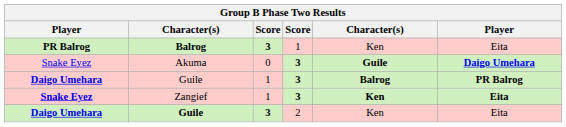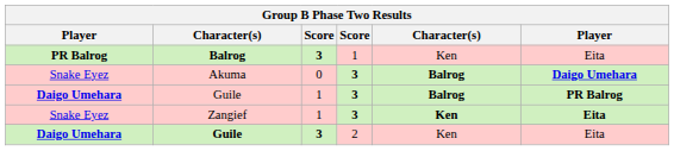 <table class="wikitable" style="text-align: center;">
 <tr>
 <th colspan=6>Group B Phase Two Results</th>
 </tr>
 <tr>
 <th width="181px">Player</th>
 <th width="181px">Character(s)</th>
 <th width="20px">Score</th>
 <th width="20px">Score</th>
 <th width="181px">Character(s)</th>
 <th width="181px">Player</th>
 </tr>
 <tr>
 <td style="background: #D0F0C0;"><strong> PR Balrog</strong></td>
 <td style="background: #D0F0C0;"><strong>Balrog</strong></td>
 <td style="background: #D0F0C0;"><strong>3</strong></td>
 <td style="background: #FFCCCC;">1</td>
 <td style="background: #FFCCCC;">Ken</td>
 <td style="background: #FFCCCC;"> Eita</td>
 </tr>
 <tr>
 <td style="background: #FFCCCC;">  <a href='#'>Snake Eyez</a></td>
 <td style="background: #FFCCCC;">Akuma</td>
 <td style="background: #FFCCCC;">0</td>
 <td style="background: #D0F0C0;"><strong>3</strong></td>
-<td style="background: #D0F0C0;"><strong>Guile</strong></td>
+<td style="background: #D0F0C0;"><strong>Balrog</strong></td>
 <td style="background: #D0F0C0;"><strong>  <a href='#'>Daigo Umehara</a></strong></td>
 </tr>
 <tr>
 <td style="background: #FFCCCC;"><strong>  <a href='#'>Daigo Umehara</a></strong></td>
 <td style="background: #FFCCCC;">Guile</td>
 <td style="background: #FFCCCC;">1</td>
 <td style="background: #D0F0C0;"><strong>3</strong></td>
 <td style="background: #D0F0C0;"><strong>Balrog</strong></td>
 <td style="background: #D0F0C0;"><strong> PR Balrog</strong></td>
 </tr>
 <tr>
-<td style="background: #FFCCCC;"><strong>  <a href='#'>Snake Eyez</a></strong></td>
+<td style="background: #FFCCCC;">  <a href='#'>Snake Eyez</a></td>
 <td style="background: #FFCCCC;">Zangief</td>
 <td style="background: #FFCCCC;">1</td>
 <td style="background: #D0F0C0;"><strong>3</strong></td>
 <td style="background: #D0F0C0;"><strong>Ken</strong></td>
 <td style="background: #D0F0C0;"><strong> Eita</strong></td>
 </tr>
 <tr>
 <td style="background: #D0F0C0;"><strong>  <a href='#'>Daigo Umehara</a></strong></td>
 <td style="background: #D0F0C0;"><strong>Guile</strong></td>
 <td style="background: #D0F0C0;"><strong>3</strong></td>
 <td style="background: #FFCCCC;">2</td>
 <td style="background: #FFCCCC;">Ken</td>
 <td style="background: #FFCCCC;"> Eita</td>
 </tr>
 </table>
